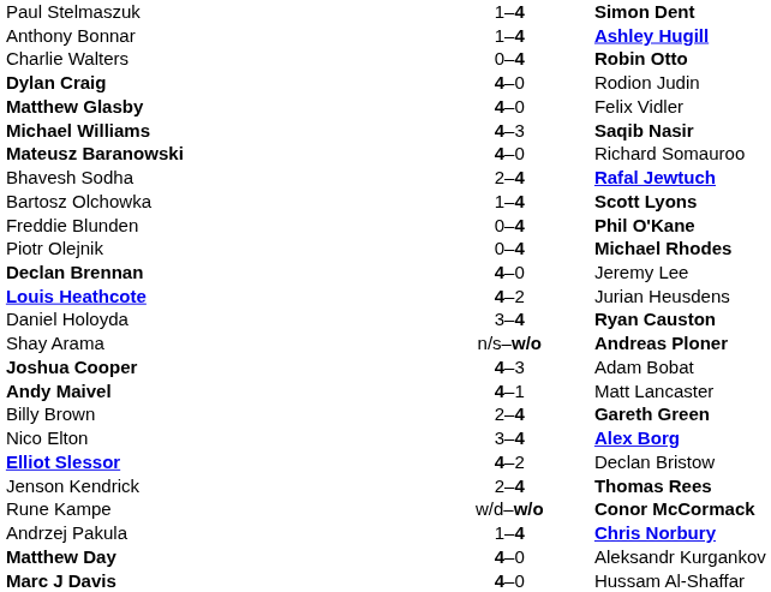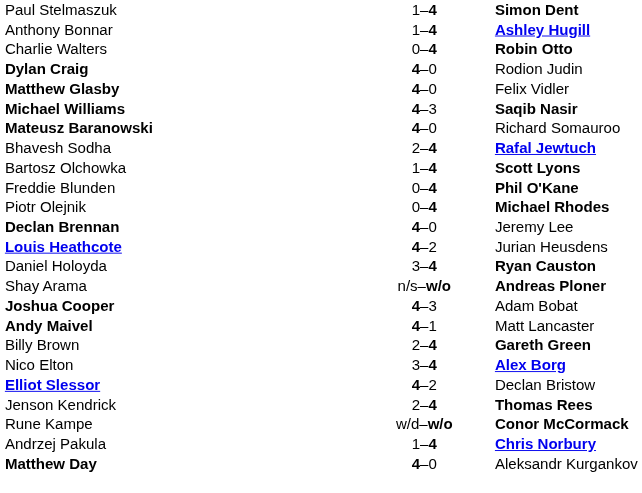 <table style="width:100%;" cellspacing="1">
 <tr>
 <th width45%></th>
 <th width10%></th>
 <th width45%></th>
 </tr>
 <tr>
 <td> Paul Stelmaszuk</td>
 <td style="text-align:center;">1–<strong>4</strong></td>
 <td> <strong>Simon Dent</strong></td>
 </tr>
 <tr>
 <td> Anthony Bonnar</td>
 <td style="text-align:center;">1–<strong>4</strong></td>
 <td> <strong><a href='#'>Ashley Hugill</a></strong></td>
 </tr>
 <tr>
 <td> Charlie Walters</td>
 <td style="text-align:center;">0–<strong>4</strong></td>
 <td> <strong>Robin Otto</strong></td>
 </tr>
 <tr>
 <td> <strong>Dylan Craig</strong></td>
 <td style="text-align:center;"><strong>4</strong>–0</td>
 <td> Rodion Judin</td>
 </tr>
 <tr>
 <td> <strong>Matthew Glasby</strong></td>
 <td style="text-align:center;"><strong>4</strong>–0</td>
 <td> Felix Vidler</td>
 </tr>
 <tr>
 <td> <strong>Michael Williams</strong></td>
 <td style="text-align:center;"><strong>4</strong>–3</td>
 <td><strong> Saqib Nasir</strong></td>
 </tr>
 <tr>
 <td> <strong>Mateusz Baranowski</strong></td>
 <td style="text-align:center;"><strong>4</strong>–0</td>
 <td> Richard Somauroo</td>
 </tr>
 <tr>
 <td> Bhavesh Sodha</td>
 <td style="text-align:center;">2–<strong>4</strong></td>
 <td> <strong><a href='#'>Rafal Jewtuch</a></strong></td>
 </tr>
 <tr>
 <td> Bartosz Olchowka</td>
 <td style="text-align:center;">1–<strong>4</strong></td>
 <td> <strong>Scott Lyons</strong></td>
 </tr>
 <tr>
 <td> Freddie Blunden</td>
 <td style="text-align:center;">0–<strong>4</strong></td>
 <td> <strong>Phil O'Kane</strong></td>
 </tr>
 <tr>
 <td> Piotr Olejnik</td>
 <td style="text-align:center;">0–<strong>4</strong></td>
 <td> <strong>Michael Rhodes</strong></td>
 </tr>
 <tr>
 <td> <strong>Declan Brennan</strong></td>
 <td style="text-align:center;"><strong>4</strong>–0</td>
 <td> Jeremy Lee</td>
 </tr>
 <tr>
 <td> <strong><a href='#'>Louis Heathcote</a></strong></td>
 <td style="text-align:center;"><strong>4</strong>–2</td>
 <td> Jurian Heusdens</td>
 </tr>
 <tr>
 <td> Daniel Holoyda</td>
 <td style="text-align:center;">3–<strong>4</strong></td>
 <td> <strong>Ryan Causton</strong></td>
 </tr>
 <tr>
 <td> Shay Arama</td>
 <td style="text-align:center;">n/s–<strong>w/o</strong></td>
 <td> <strong>Andreas Ploner</strong></td>
 </tr>
 <tr>
 <td> <strong>Joshua Cooper</strong></td>
 <td style="text-align:center;"><strong>4</strong>–3</td>
 <td> Adam Bobat</td>
 </tr>
 <tr>
 <td> <strong>Andy Maivel</strong></td>
 <td style="text-align:center;"><strong>4</strong>–1</td>
 <td> Matt Lancaster</td>
 </tr>
 <tr>
 <td> Billy Brown</td>
 <td style="text-align:center;">2–<strong>4</strong></td>
 <td> <strong>Gareth Green</strong></td>
 </tr>
 <tr>
 <td> Nico Elton</td>
 <td style="text-align:center;">3–<strong>4</strong></td>
 <td> <strong><a href='#'>Alex Borg</a></strong></td>
 </tr>
 <tr>
 <td> <strong><a href='#'>Elliot Slessor</a></strong></td>
 <td style="text-align:center;"><strong>4</strong>–2</td>
 <td> Declan Bristow</td>
 </tr>
 <tr>
 <td> Jenson Kendrick</td>
 <td style="text-align:center;">2–<strong>4</strong></td>
 <td> <strong>Thomas Rees</strong></td>
 </tr>
 <tr>
 <td> Rune Kampe</td>
 <td style="text-align:center;">w/d–<strong>w/o</strong></td>
 <td> <strong>Conor McCormack</strong></td>
 </tr>
 <tr>
 <td> Andrzej Pakula</td>
 <td style="text-align:center;">1–<strong>4</strong></td>
 <td> <strong><a href='#'>Chris Norbury</a></strong></td>
 </tr>
 <tr>
 <td> <strong>Matthew Day</strong></td>
 <td style="text-align:center;"><strong>4</strong>–0</td>
 <td> Aleksandr Kurgankov</td>
 </tr>
-<tr>
-<td> <strong>Marc J Davis</strong></td>
-<td style="text-align:center;"><strong>4</strong>–0</td>
-<td> Hussam Al-Shaffar</td>
-</tr>
 </table>
